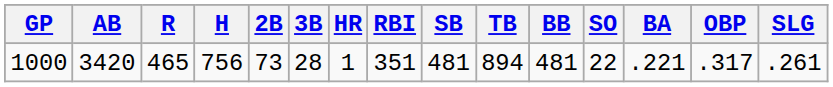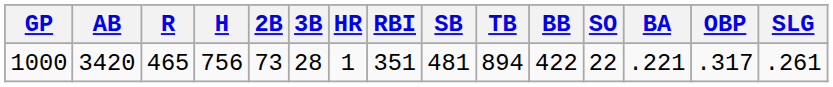 <table class="wikitable">
 <tr>
 <th><a href='#'>GP</a></th>
 <th><a href='#'>AB</a></th>
 <th><a href='#'>R</a></th>
 <th><a href='#'>H</a></th>
 <th><a href='#'>2B</a></th>
 <th><a href='#'>3B</a></th>
 <th><a href='#'>HR</a></th>
 <th><a href='#'>RBI</a></th>
 <th><a href='#'>SB</a></th>
 <th><a href='#'>TB</a></th>
 <th><a href='#'>BB</a></th>
 <th><a href='#'>SO</a></th>
 <th><a href='#'>BA</a></th>
 <th><a href='#'>OBP</a></th>
 <th><a href='#'>SLG</a></th>
 </tr>
 <tr align=center>
 <td>1000</td>
 <td>3420</td>
 <td>465</td>
 <td>756</td>
 <td>73</td>
 <td>28</td>
 <td>1</td>
 <td>351</td>
 <td>481</td>
 <td>894</td>
-<td>481</td>
+<td>422</td>
 <td>22</td>
 <td>.221</td>
 <td>.317</td>
 <td>.261</td>
 </tr>
 </table>
